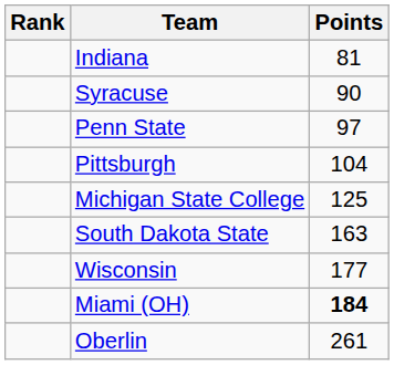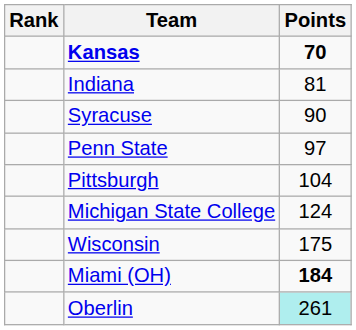 <table class="wikitable sortable" style="text-align:center">
 <tr>
 <th>Rank</th>
 <th>Team</th>
 <th>Points</th>
+</tr>
+<tr>
+<td></td>
+<td align=left><strong><a href='#'>Kansas</a></strong></td>
+<td><strong>70</strong></td>
 </tr>
 <tr>
 <td></td>
 <td align=left><a href='#'>Indiana</a></td>
 <td>81</td>
 </tr>
 <tr>
 <td></td>
 <td align=left><a href='#'>Syracuse</a></td>
 <td>90</td>
 </tr>
 <tr>
 <td></td>
 <td align=left><a href='#'>Penn State</a></td>
 <td>97</td>
 </tr>
 <tr>
 <td></td>
 <td align=left><a href='#'>Pittsburgh</a></td>
 <td>104</td>
 </tr>
 <tr>
 <td></td>
 <td align=left><a href='#'>Michigan State College</a></td>
-<td>125</td>
-</tr>
-<tr>
-<td></td>
-<td align=left><a href='#'>South Dakota State</a></td>
-<td>163</td>
+<td>124</td>
 </tr>
 <tr>
 <td></td>
 <td align=left><a href='#'>Wisconsin</a></td>
-<td>177</td>
+<td>175</td>
 </tr>
 <tr>
 <td></td>
 <td align=left><a href='#'>Miami (OH)</a></td>
 <td><strong>184</strong></td>
 </tr>
 <tr>
 <td></td>
 <td align=left><a href='#'>Oberlin</a></td>
-<td>261</td>
+<td style="background: paleturquoise;">261</td>
 </tr>
 </table>
